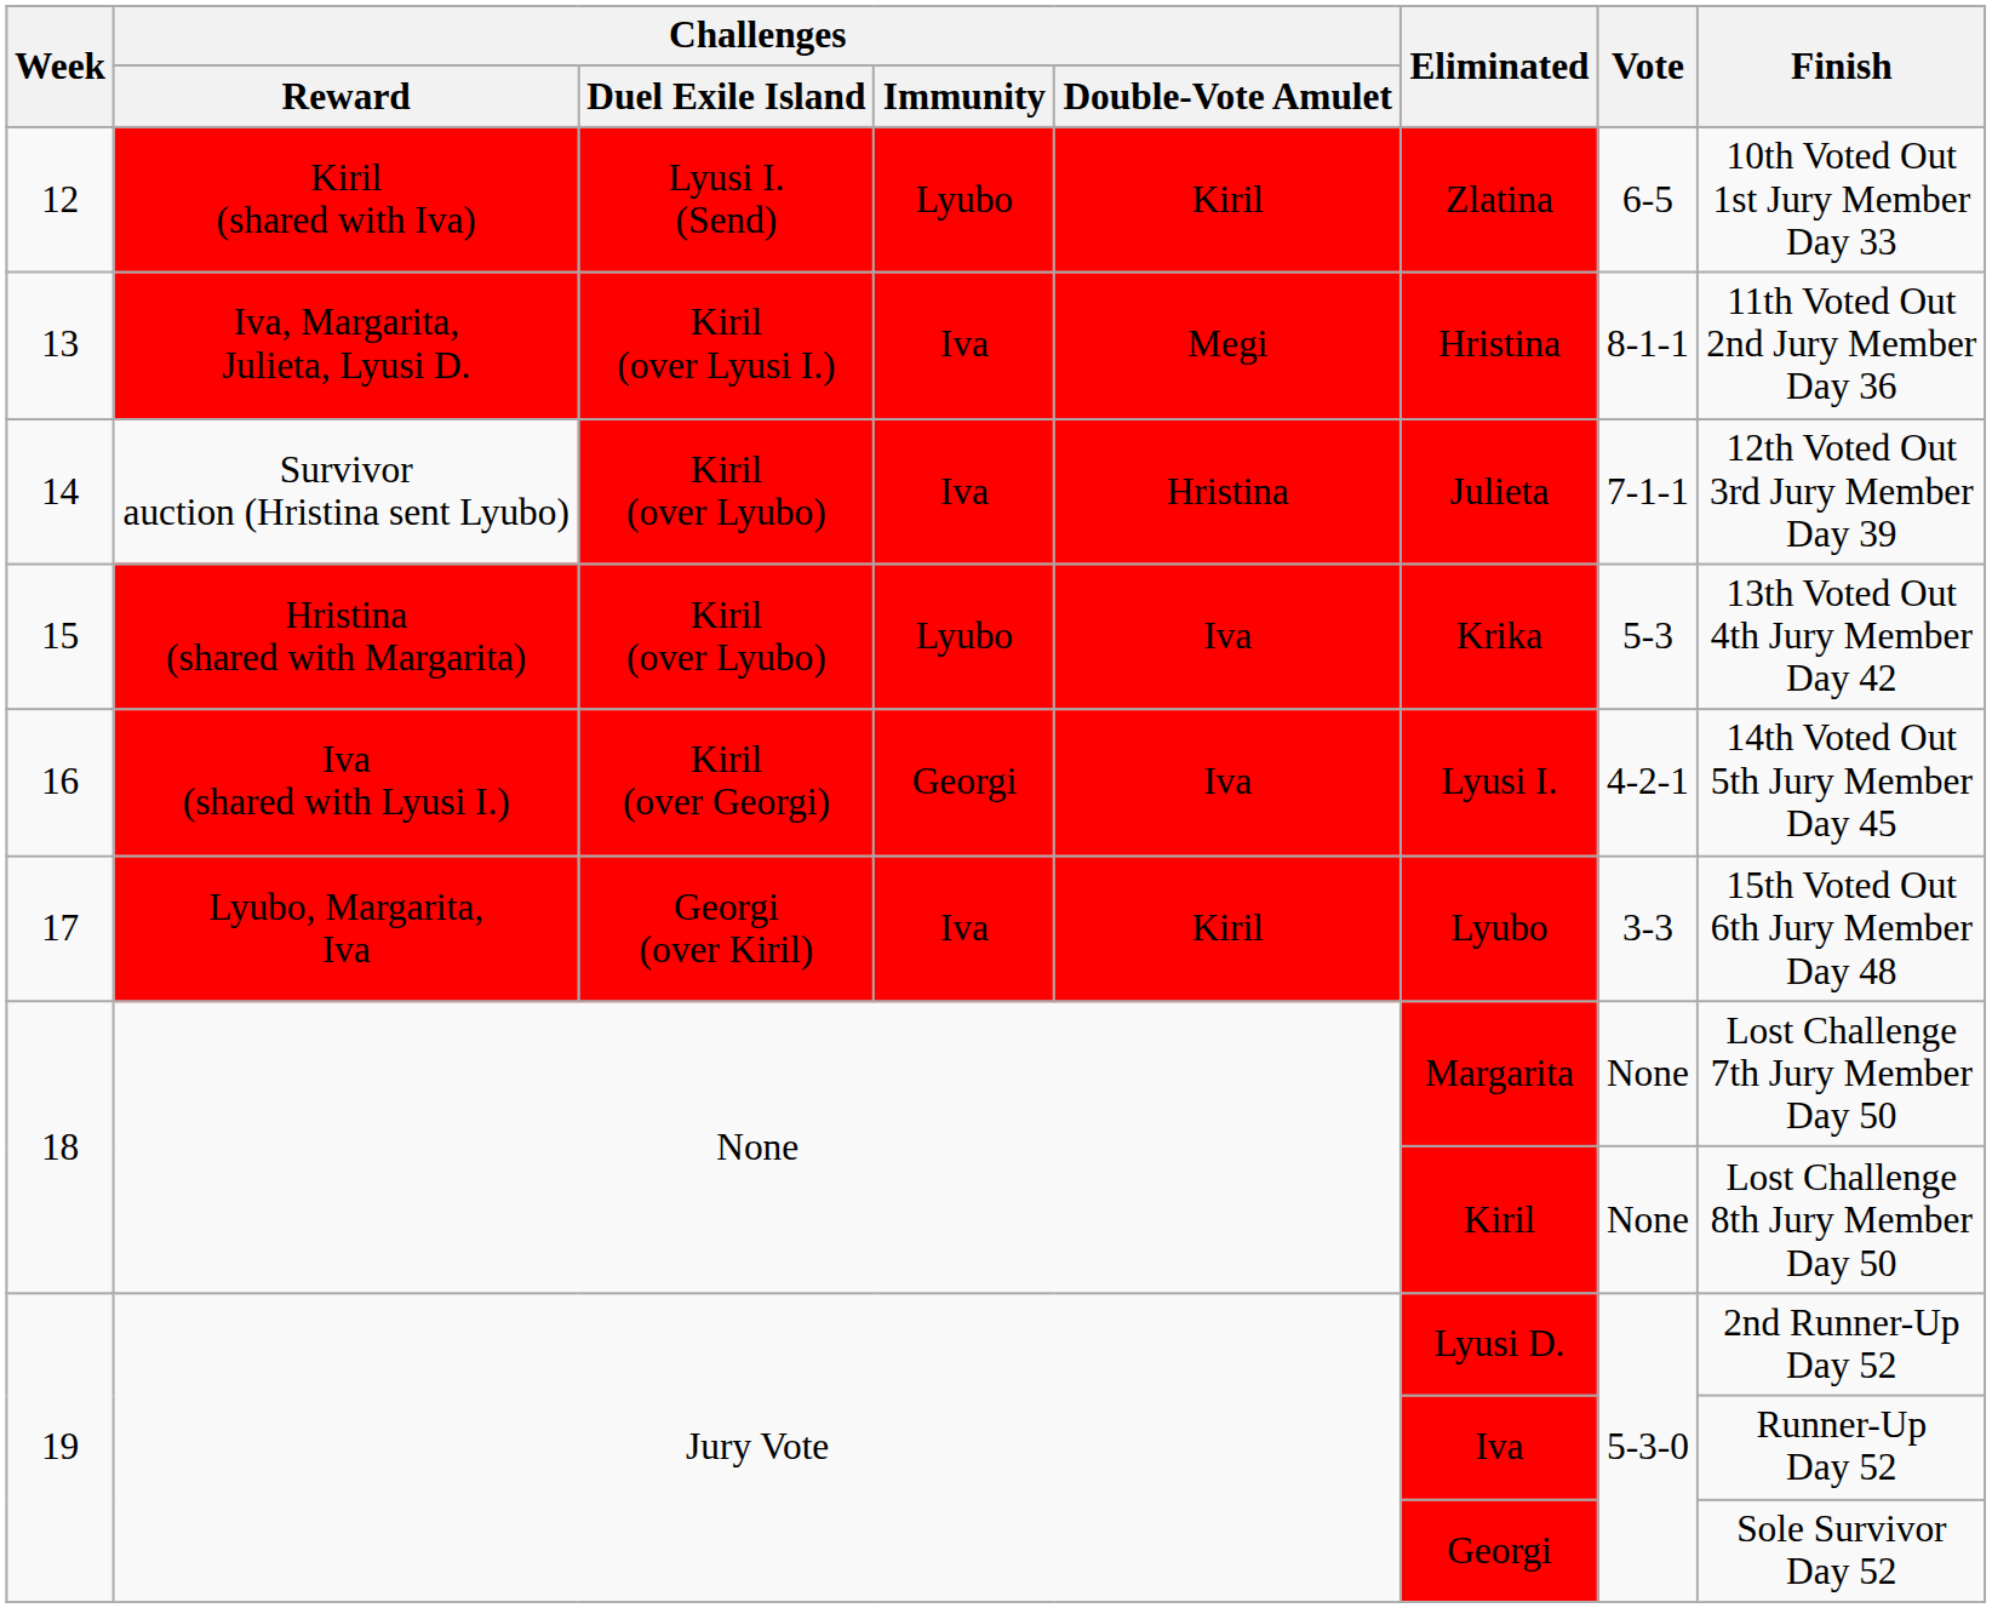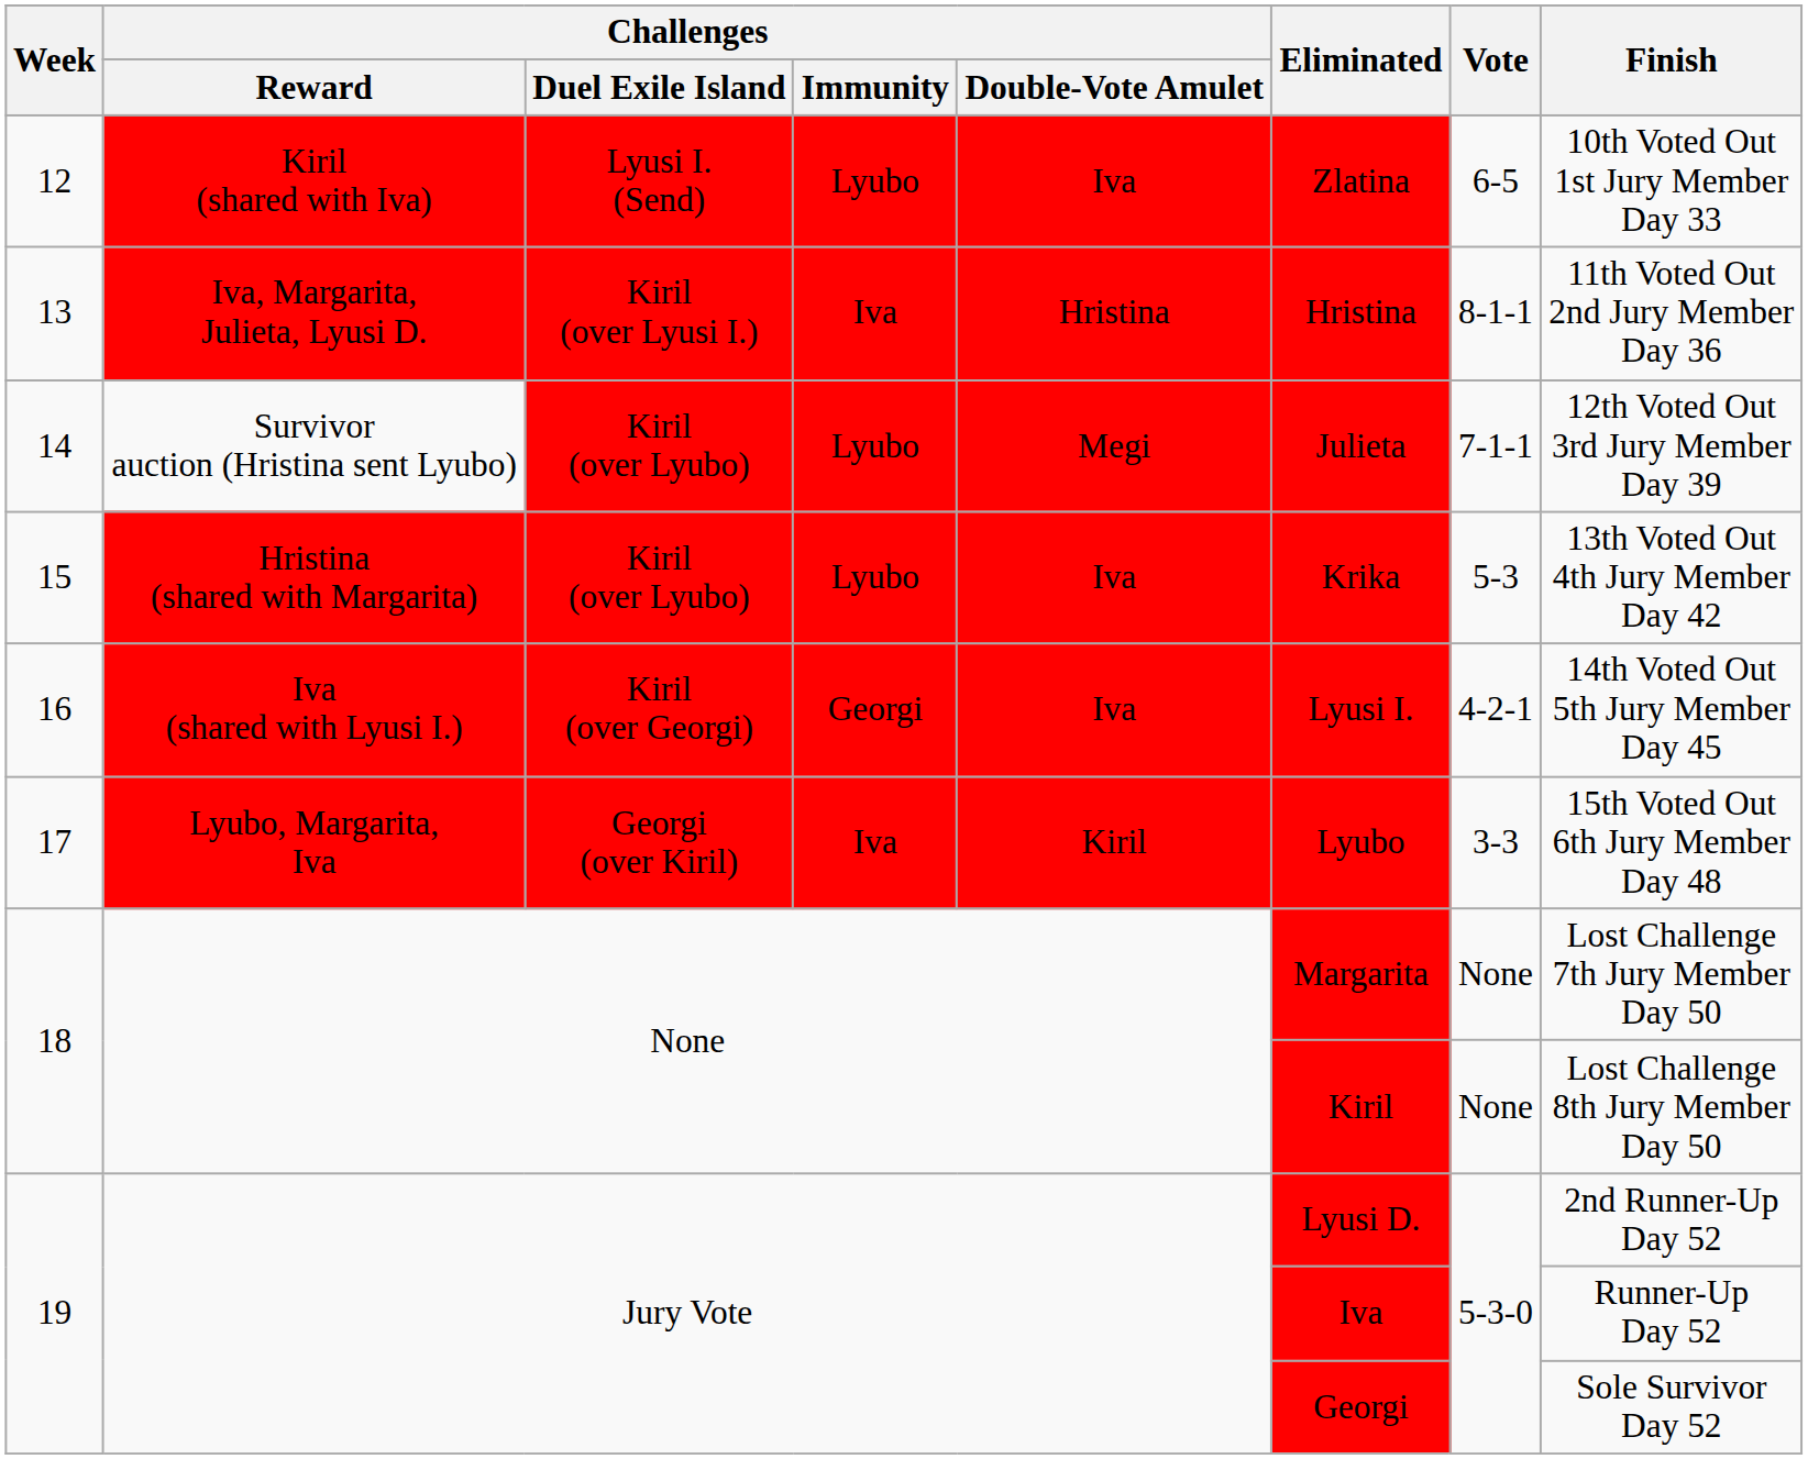 <table class="wikitable" style="margin:auto; text-align:center">
 <tr>
 <th rowspan=2>Week</th>
 <th colspan=4>Challenges</th>
 <th rowspan=2>Eliminated</th>
 <th rowspan=2>Vote</th>
 <th rowspan=2>Finish</th>
 </tr>
 <tr>
 <th>Reward</th>
 <th>Duel Exile Island</th>
 <th>Immunity</th>
 <th>Double-Vote Amulet</th>
 </tr>
 <tr>
 <td>12</td>
 <td bgcolor="red"><span>Kiril<br>(shared with Iva)</span></td>
 <td bgcolor="red"><span>Lyusi I.<br>(Send)</span></td>
 <td bgcolor="red"><span>Lyubo</span></td>
-<td bgcolor="red"><span>Kiril</span></td>
+<td bgcolor="red"><span>Iva</span></td>
 <td bgcolor="red"><span>Zlatina</span></td>
 <td>6-5</td>
 <td>10th Voted Out<br>1st Jury Member<br>Day 33</td>
 </tr>
 <tr>
 <td>13</td>
 <td bgcolor="red"><span>Iva, Margarita,<br>Julieta, Lyusi D.</span></td>
 <td bgcolor="red"><span>Kiril<br>(over Lyusi I.)</span></td>
 <td bgcolor="red"><span>Iva</span></td>
-<td bgcolor="red"><span>Megi</span></td>
+<td bgcolor="red"><span>Hristina</span></td>
 <td bgcolor="red"><span>Hristina</span></td>
 <td>8-1-1</td>
 <td>11th Voted Out<br>2nd Jury Member<br>Day 36</td>
 </tr>
 <tr>
 <td>14</td>
 <td>Survivor<br>auction (Hristina sent Lyubo)</td>
 <td bgcolor="red"><span>Kiril<br>(over Lyubo)</span></td>
-<td bgcolor="red"><span>Iva</span></td>
-<td bgcolor="red"><span>Hristina</span></td>
+<td bgcolor="red"><span>Lyubo</span></td>
+<td bgcolor="red"><span>Megi</span></td>
 <td bgcolor="red"><span>Julieta</span></td>
 <td>7-1-1</td>
 <td>12th Voted Out<br>3rd Jury Member<br>Day 39</td>
 </tr>
 <tr>
 <td>15</td>
 <td bgcolor="red"><span>Hristina<br>(shared with Margarita)</span></td>
 <td bgcolor="red"><span>Kiril<br>(over Lyubo)</span></td>
 <td bgcolor="red"><span>Lyubo</span></td>
 <td bgcolor="red"><span>Iva</span></td>
 <td bgcolor="red"><span>Krika</span></td>
 <td>5-3</td>
 <td>13th Voted Out<br>4th Jury Member<br>Day 42</td>
 </tr>
 <tr>
 <td>16</td>
 <td bgcolor="red"><span>Iva<br>(shared with Lyusi I.)</span></td>
 <td bgcolor="red"><span>Kiril<br>(over Georgi)</span></td>
 <td bgcolor="red"><span>Georgi</span></td>
 <td bgcolor="red"><span>Iva</span></td>
 <td bgcolor="red"><span>Lyusi I.</span></td>
 <td>4-2-1</td>
 <td>14th Voted Out<br>5th Jury Member<br>Day 45</td>
 </tr>
 <tr>
 <td>17</td>
 <td bgcolor="red"><span>Lyubo, Margarita,<br>Iva</span></td>
 <td bgcolor="red"><span>Georgi<br>(over Kiril)</span></td>
 <td bgcolor="red"><span>Iva</span></td>
 <td bgcolor="red"><span>Kiril</span></td>
 <td bgcolor="red"><span>Lyubo</span></td>
 <td>3-3</td>
 <td>15th Voted Out<br>6th Jury Member<br>Day 48</td>
 </tr>
 <tr>
 <td rowspan=2>18</td>
 <td rowspan=2 colspan=4>None</td>
 <td bgcolor="red"><span>Margarita</span></td>
 <td>None</td>
 <td>Lost Challenge<br>7th Jury Member<br>Day 50</td>
 </tr>
 <tr>
 <td bgcolor="red"><span>Kiril</span></td>
 <td>None</td>
 <td>Lost Challenge<br>8th Jury Member<br>Day 50</td>
 </tr>
 <tr>
 <td rowspan=3>19</td>
 <td colspan=4 rowspan=3>Jury Vote</td>
 <td bgcolor="red"><span>Lyusi D.</span></td>
 <td rowspan=3>5-3-0</td>
 <td>2nd Runner-Up<br>Day 52</td>
 </tr>
 <tr>
 <td bgcolor="red"><span>Iva</span></td>
 <td>Runner-Up<br>Day 52</td>
 </tr>
 <tr>
 <td bgcolor="red"><span>Georgi</span></td>
 <td>Sole Survivor<br>Day 52</td>
 </tr>
 </table>
